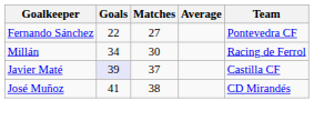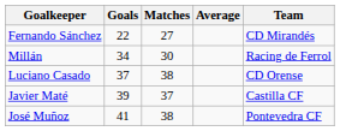 <table class="wikitable sortable">
 <tr>
 <th>Goalkeeper</th>
 <th>Goals</th>
 <th>Matches</th>
 <th>Average</th>
 <th>Team</th>
 </tr>
 <tr>
 <td> <a href='#'>Fernando Sánchez</a></td>
 <td style="text-align:center;">22</td>
 <td style="text-align:center;">27</td>
 <td style="text-align:center;"></td>
-<td><a href='#'>Pontevedra CF</a></td>
+<td><a href='#'>CD Mirandés</a></td>
 </tr>
 <tr>
 <td> <a href='#'>Millán</a></td>
 <td style="text-align:center;">34</td>
 <td style="text-align:center;">30</td>
 <td style="text-align:center;"></td>
 <td><a href='#'>Racing de Ferrol</a></td>
 </tr>
 <tr>
+<td> <a href='#'>Luciano Casado</a></td>
+<td style="text-align:center;">37</td>
+<td style="text-align:center;">38</td>
+<td style="text-align:center;"></td>
+<td><a href='#'>CD Orense</a></td>
+</tr>
+<tr>
 <td> <a href='#'>Javier Maté</a></td>
-<td style="background: lavender; text-align:center;">39</td>
+<td style="text-align:center;">39</td>
 <td style="text-align:center;">37</td>
 <td style="text-align:center;"></td>
 <td><a href='#'>Castilla CF</a></td>
 </tr>
 <tr>
 <td> <a href='#'>José Muñoz</a></td>
 <td style="text-align:center;">41</td>
 <td style="text-align:center;">38</td>
 <td style="text-align:center;"></td>
-<td><a href='#'>CD Mirandés</a></td>
+<td><a href='#'>Pontevedra CF</a></td>
 </tr>
 </table>
